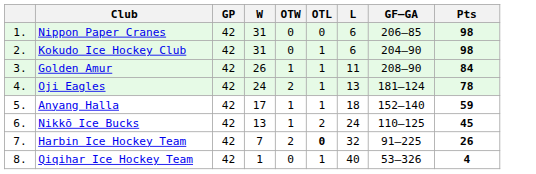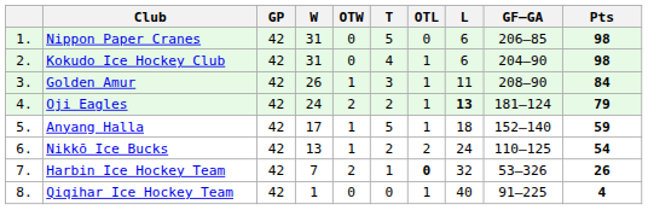 <table class="wikitable">
 <tr>
 <th width="30"></th>
 <th width="200">Club</th>
 <th width="30">GP</th>
 <th width="30">W</th>
 <th width="30">OTW</th>
+<th width="30">T</th>
 <th width="30">OTL</th>
 <th width="30">L</th>
 <th width="70">GF–GA</th>
 <th width="70">Pts</th>
 </tr>
 <tr bgcolor="#e6fae6" align="center">
 <td>1.</td>
 <td align="left"><a href='#'>Nippon Paper Cranes</a></td>
 <td>42</td>
 <td>31</td>
 <td>0</td>
+<td>5</td>
 <td>0</td>
 <td>6</td>
 <td>206–85</td>
 <td><strong>98</strong></td>
 </tr>
 <tr bgcolor="#e6fae6" align="center">
 <td>2.</td>
 <td align="left"><a href='#'>Kokudo Ice Hockey Club</a></td>
 <td>42</td>
 <td>31</td>
 <td>0</td>
+<td>4</td>
 <td>1</td>
 <td>6</td>
 <td>204–90</td>
 <td><strong>98</strong></td>
 </tr>
 <tr bgcolor="#e6fae6" align="center">
 <td>3.</td>
 <td align="left"><a href='#'>Golden Amur</a></td>
 <td>42</td>
 <td>26</td>
 <td>1</td>
+<td>3</td>
 <td>1</td>
 <td>11</td>
 <td>208–90</td>
 <td><strong>84</strong></td>
 </tr>
 <tr bgcolor="#e6fae6" align="center">
 <td>4.</td>
 <td align="left"><a href='#'>Oji Eagles</a></td>
 <td>42</td>
 <td>24</td>
 <td>2</td>
+<td>2</td>
 <td>1</td>
-<td>13</td>
+<td><strong>13</strong></td>
 <td>181–124</td>
-<td><strong>78</strong></td>
+<td><strong>79</strong></td>
 </tr>
 <tr bgcolor="#FFFFFF" align="center">
 <td>5.</td>
 <td align="left"><a href='#'>Anyang Halla</a></td>
 <td>42</td>
 <td>17</td>
 <td>1</td>
+<td>5</td>
 <td>1</td>
 <td>18</td>
 <td>152–140</td>
 <td><strong>59</strong></td>
 </tr>
 <tr bgcolor="#FFFFFF" align="center">
 <td>6.</td>
 <td align="left"><a href='#'>Nikkō Ice Bucks</a></td>
 <td>42</td>
 <td>13</td>
 <td>1</td>
 <td>2</td>
+<td>2</td>
 <td>24</td>
 <td>110–125</td>
-<td><strong>45</strong></td>
+<td><strong>54</strong></td>
 </tr>
 <tr bgcolor="#FFFFFF" align="center">
 <td>7.</td>
 <td align="left"><a href='#'>Harbin Ice Hockey Team</a></td>
 <td>42</td>
 <td>7</td>
 <td>2</td>
+<td>1</td>
 <td><strong>0</strong></td>
 <td>32</td>
-<td>91–225</td>
+<td>53–326</td>
 <td><strong>26</strong></td>
 </tr>
 <tr bgcolor="#FFFFFF" align="center">
 <td>8.</td>
 <td align="left"><a href='#'>Qiqihar Ice Hockey Team</a></td>
 <td>42</td>
 <td>1</td>
 <td>0</td>
+<td>0</td>
 <td>1</td>
 <td>40</td>
-<td>53–326</td>
+<td>91–225</td>
 <td><strong>4</strong></td>
 </tr>
 </table>
